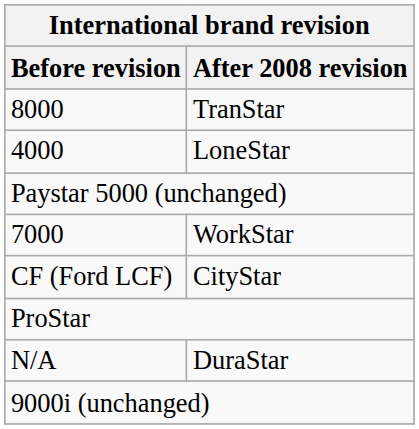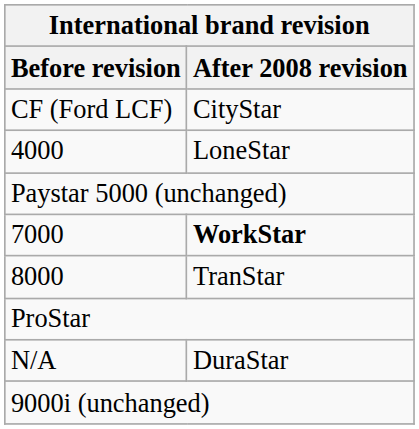 <table class="wikitable">
 <tr>
 <th colspan="2">International brand revision</th>
 </tr>
 <tr>
 <th>Before revision</th>
 <th>After 2008 revision</th>
 </tr>
 <tr>
-<td>8000</td>
-<td>TranStar</td>
+<td>CF (Ford LCF)</td>
+<td>CityStar</td>
 </tr>
 <tr>
 <td>4000</td>
 <td>LoneStar</td>
 </tr>
 <tr>
 <td colspan="2">Paystar 5000 (unchanged)</td>
 </tr>
 <tr>
 <td>7000</td>
-<td>WorkStar</td>
+<td><strong>WorkStar</strong></td>
 </tr>
 <tr>
-<td>CF (Ford LCF)</td>
-<td>CityStar</td>
+<td>8000</td>
+<td>TranStar</td>
 </tr>
 <tr>
 <td colspan="2">ProStar</td>
 </tr>
 <tr>
 <td>N/A</td>
 <td>DuraStar</td>
 </tr>
 <tr>
 <td colspan="2">9000i (unchanged)</td>
 </tr>
 </table>
